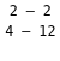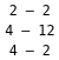 <table style="text-align:center">
 <tr>
 <th width=200></th>
 <th width=100></th>
 <th width=200></th>
 </tr>
 <tr>
 <td align=right><strong></strong></td>
 <td>2 – 2</td>
 <td align=left><strong></strong></td>
 </tr>
 <tr>
 <td align=right></td>
 <td>4 – 12</td>
 <td align=left><strong></strong></td>
 </tr>
+<tr>
+<td align=right><strong></strong></td>
+<td>4 – 2</td>
+<td align=left></td>
+</tr>
 </table>
